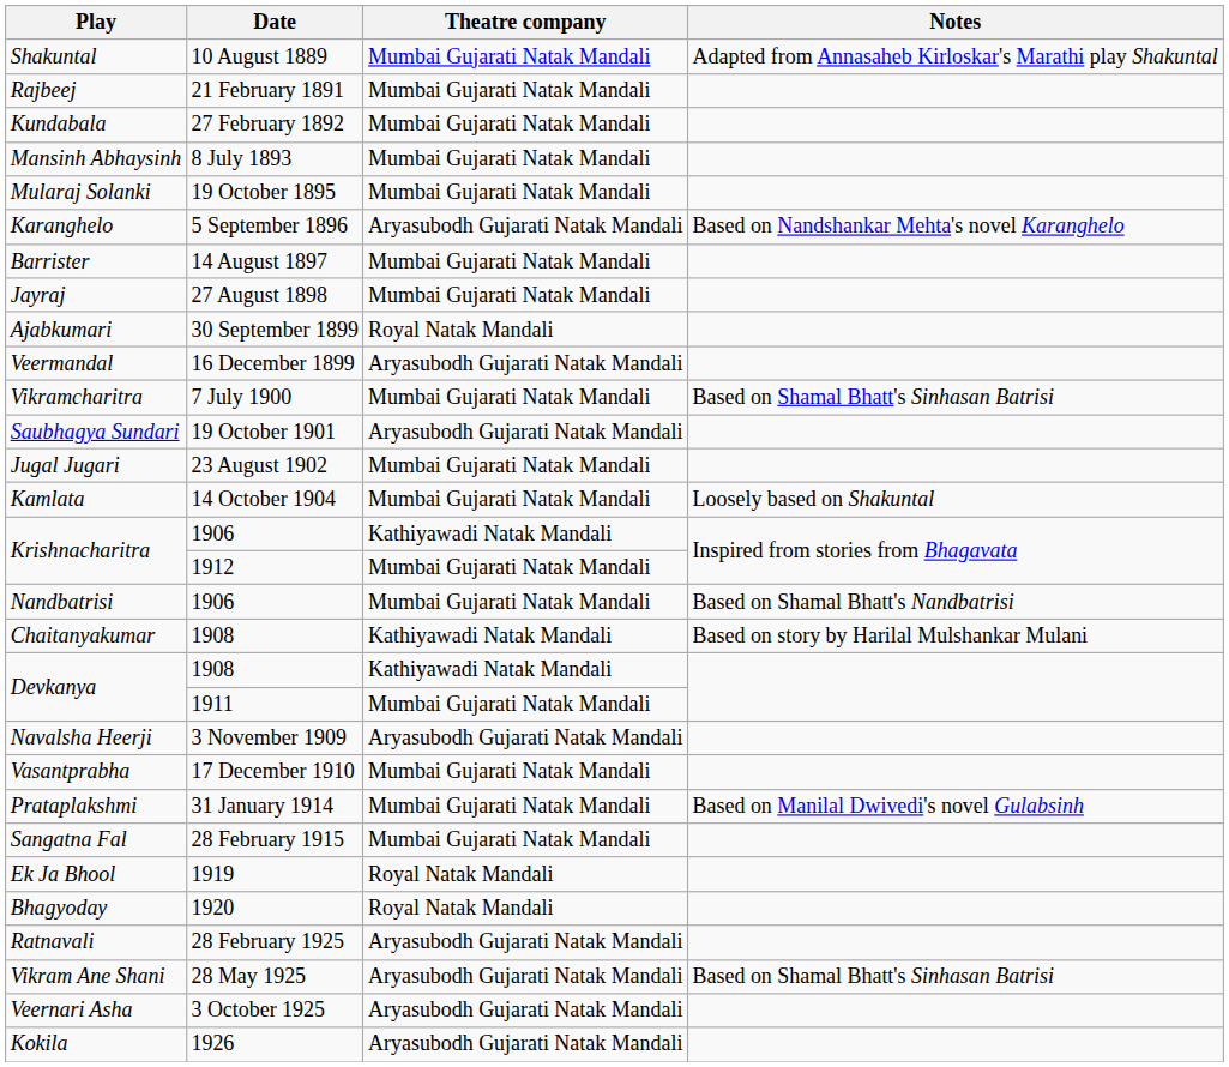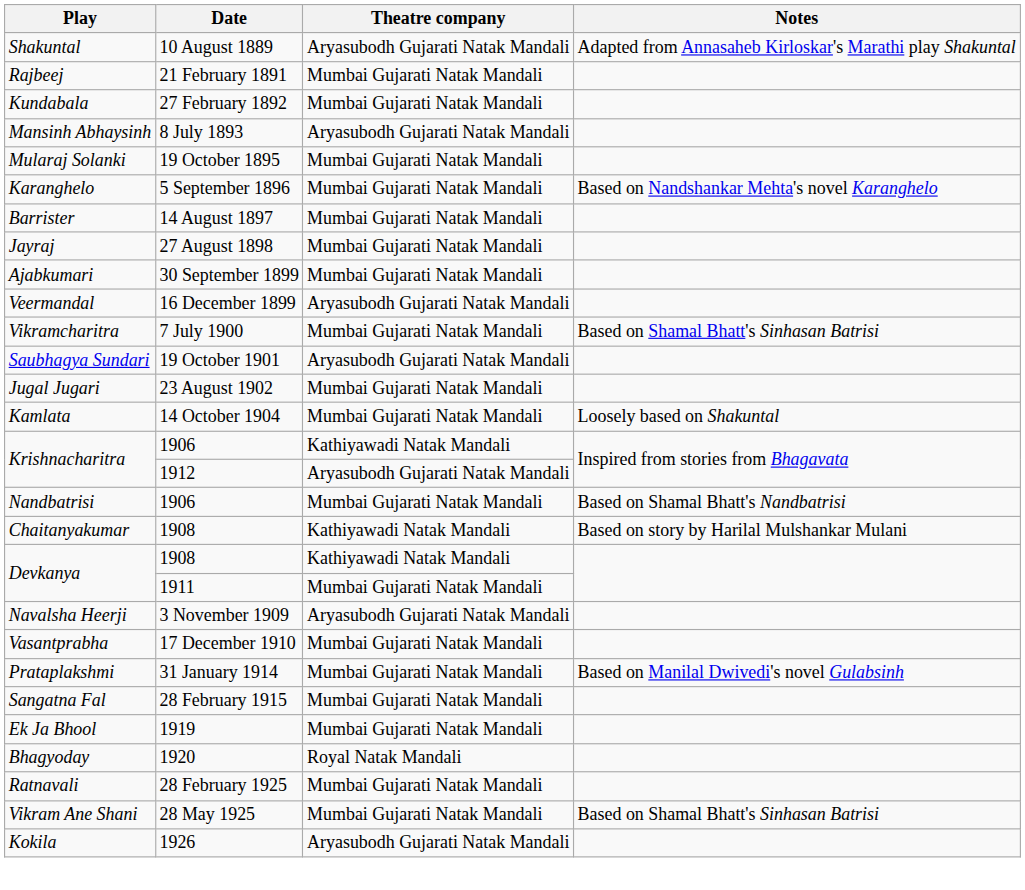 <table class="wikitable">
 <tr>
 <th>Play</th>
 <th>Date</th>
 <th>Theatre company</th>
 <th>Notes</th>
 </tr>
 <tr>
 <td><em>Shakuntal</em></td>
 <td>10 August 1889</td>
-<td><a href='#'>Mumbai Gujarati Natak Mandali</a></td>
+<td>Aryasubodh Gujarati Natak Mandali</td>
 <td>Adapted from <a href='#'>Annasaheb Kirloskar</a>'s <a href='#'>Marathi</a> play <em>Shakuntal</em></td>
 </tr>
 <tr>
 <td><em>Rajbeej</em></td>
 <td>21 February 1891</td>
 <td>Mumbai Gujarati Natak Mandali</td>
 <td></td>
 </tr>
 <tr>
 <td><em>Kundabala</em></td>
 <td>27 February 1892</td>
 <td>Mumbai Gujarati Natak Mandali</td>
 <td></td>
 </tr>
 <tr>
 <td><em>Mansinh Abhaysinh</em></td>
 <td>8 July 1893</td>
-<td>Mumbai Gujarati Natak Mandali</td>
+<td>Aryasubodh Gujarati Natak Mandali</td>
 <td></td>
 </tr>
 <tr>
 <td><em>Mularaj Solanki</em></td>
 <td>19 October 1895</td>
 <td>Mumbai Gujarati Natak Mandali</td>
 <td></td>
 </tr>
 <tr>
 <td><em>Karanghelo</em></td>
 <td>5 September 1896</td>
-<td>Aryasubodh Gujarati Natak Mandali</td>
+<td>Mumbai Gujarati Natak Mandali</td>
 <td>Based on <a href='#'>Nandshankar Mehta</a>'s novel <a href='#'><em>Karanghelo</em></a></td>
 </tr>
 <tr>
 <td><em>Barrister</em></td>
 <td>14 August 1897</td>
 <td>Mumbai Gujarati Natak Mandali</td>
 <td></td>
 </tr>
 <tr>
 <td><em>Jayraj</em></td>
 <td>27 August 1898</td>
 <td>Mumbai Gujarati Natak Mandali</td>
 <td></td>
 </tr>
 <tr>
 <td><em>Ajabkumari</em></td>
 <td>30 September 1899</td>
-<td>Royal Natak Mandali</td>
+<td>Mumbai Gujarati Natak Mandali</td>
 <td></td>
 </tr>
 <tr>
 <td><em>Veermandal</em></td>
 <td>16 December 1899</td>
 <td>Aryasubodh Gujarati Natak Mandali</td>
 <td></td>
 </tr>
 <tr>
 <td><em>Vikramcharitra</em></td>
 <td>7 July 1900</td>
 <td>Mumbai Gujarati Natak Mandali</td>
 <td>Based on <a href='#'>Shamal Bhatt</a>'s <em>Sinhasan Batrisi</em></td>
 </tr>
 <tr>
 <td><em><a href='#'>Saubhagya Sundari</a></em></td>
 <td>19 October 1901</td>
 <td>Aryasubodh Gujarati Natak Mandali</td>
 <td></td>
 </tr>
 <tr>
 <td><em>Jugal Jugari</em></td>
 <td>23 August 1902</td>
 <td>Mumbai Gujarati Natak Mandali</td>
 <td></td>
 </tr>
 <tr>
 <td><em>Kamlata</em></td>
 <td>14 October 1904</td>
 <td>Mumbai Gujarati Natak Mandali</td>
 <td>Loosely based on <em>Shakuntal</em></td>
 </tr>
 <tr>
 <td rowspan="2"><em>Krishnacharitra</em></td>
 <td>1906</td>
 <td>Kathiyawadi Natak Mandali</td>
 <td rowspan="2">Inspired from stories from <a href='#'><em>Bhagavata</em></a></td>
 </tr>
 <tr>
 <td>1912</td>
-<td>Mumbai Gujarati Natak Mandali</td>
+<td>Aryasubodh Gujarati Natak Mandali</td>
 </tr>
 <tr>
 <td><em>Nandbatrisi</em></td>
 <td>1906</td>
 <td>Mumbai Gujarati Natak Mandali</td>
 <td>Based on Shamal Bhatt's <em>Nandbatrisi</em></td>
 </tr>
 <tr>
 <td><em>Chaitanyakumar</em></td>
 <td>1908</td>
 <td>Kathiyawadi Natak Mandali</td>
 <td>Based on story by Harilal Mulshankar Mulani</td>
 </tr>
 <tr>
 <td rowspan="2"><em>Devkanya</em></td>
 <td>1908</td>
 <td>Kathiyawadi Natak Mandali</td>
 <td rowspan="2"></td>
 </tr>
 <tr>
 <td>1911</td>
 <td>Mumbai Gujarati Natak Mandali</td>
 </tr>
 <tr>
 <td><em>Navalsha Heerji</em></td>
 <td>3 November 1909</td>
 <td>Aryasubodh Gujarati Natak Mandali</td>
 <td></td>
 </tr>
 <tr>
 <td><em>Vasantprabha</em></td>
 <td>17 December 1910</td>
 <td>Mumbai Gujarati Natak Mandali</td>
 <td></td>
 </tr>
 <tr>
 <td><em>Prataplakshmi</em></td>
 <td>31 January 1914</td>
 <td>Mumbai Gujarati Natak Mandali</td>
 <td>Based on <a href='#'>Manilal Dwivedi</a>'s novel <em><a href='#'>Gulabsinh</a></em></td>
 </tr>
 <tr>
 <td><em>Sangatna Fal</em></td>
 <td>28 February 1915</td>
 <td>Mumbai Gujarati Natak Mandali</td>
 <td></td>
 </tr>
 <tr>
 <td><em>Ek Ja Bhool</em></td>
 <td>1919</td>
-<td>Royal Natak Mandali</td>
+<td>Mumbai Gujarati Natak Mandali</td>
 <td></td>
 </tr>
 <tr>
 <td><em>Bhagyoday</em></td>
 <td>1920</td>
 <td>Royal Natak Mandali</td>
 <td></td>
 </tr>
 <tr>
 <td><em>Ratnavali</em></td>
 <td>28 February 1925</td>
-<td>Aryasubodh Gujarati Natak Mandali</td>
+<td>Mumbai Gujarati Natak Mandali</td>
 <td></td>
 </tr>
 <tr>
 <td><em>Vikram Ane Shani</em></td>
 <td>28 May 1925</td>
-<td>Aryasubodh Gujarati Natak Mandali</td>
+<td>Mumbai Gujarati Natak Mandali</td>
 <td>Based on Shamal Bhatt's <em>Sinhasan Batrisi</em></td>
-</tr>
-<tr>
-<td><em>Veernari Asha</em></td>
-<td>3 October 1925</td>
-<td>Aryasubodh Gujarati Natak Mandali</td>
-<td></td>
 </tr>
 <tr>
 <td><em>Kokila</em></td>
 <td>1926</td>
 <td>Aryasubodh Gujarati Natak Mandali</td>
 <td></td>
 </tr>
 </table>
